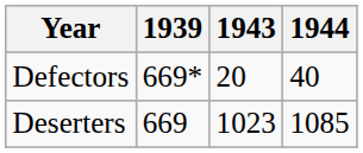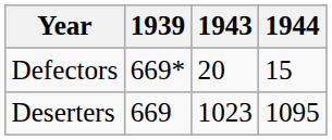 <table class="wikitable">
 <tr>
 <th>Year</th>
 <th>1939</th>
 <th>1943</th>
 <th>1944</th>
 </tr>
 <tr>
 <td>Defectors</td>
 <td>669*</td>
 <td>20</td>
-<td>40</td>
+<td>15</td>
 </tr>
 <tr>
 <td>Deserters</td>
 <td>669</td>
 <td>1023</td>
-<td>1085</td>
+<td>1095</td>
 </tr>
 </table>
